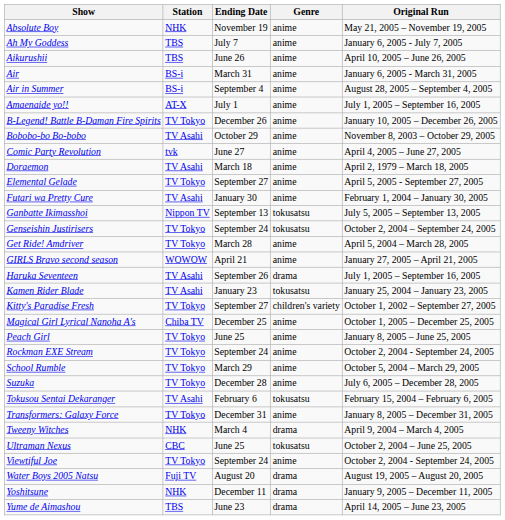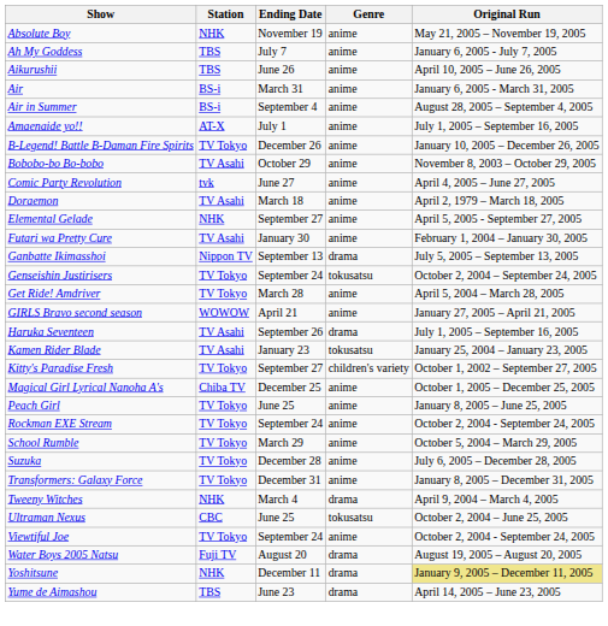 <table class="wikitable sortable">
 <tr>
 <th>Show</th>
 <th>Station</th>
 <th>Ending Date</th>
 <th>Genre</th>
 <th>Original Run</th>
 </tr>
 <tr>
 <td><em><a href='#'>Absolute Boy</a></em></td>
 <td><a href='#'>NHK</a></td>
 <td>November 19</td>
 <td>anime</td>
 <td>May 21, 2005 – November 19, 2005</td>
 </tr>
 <tr>
 <td><em><a href='#'>Ah My Goddess</a></em></td>
 <td><a href='#'>TBS</a></td>
 <td>July 7</td>
 <td>anime</td>
 <td>January 6, 2005 - July 7, 2005</td>
 </tr>
 <tr>
 <td><em><a href='#'>Aikurushii</a></em></td>
 <td><a href='#'>TBS</a></td>
 <td>June 26</td>
 <td>anime</td>
 <td>April 10, 2005 – June 26, 2005</td>
 </tr>
 <tr>
 <td><em><a href='#'>Air</a></em></td>
 <td><a href='#'>BS-i</a></td>
 <td>March 31</td>
 <td>anime</td>
 <td>January 6, 2005 - March 31, 2005</td>
 </tr>
 <tr>
 <td><em><a href='#'>Air in Summer</a></em></td>
 <td><a href='#'>BS-i</a></td>
 <td>September 4</td>
 <td>anime</td>
 <td>August 28, 2005 – September 4, 2005</td>
 </tr>
 <tr>
 <td><em><a href='#'>Amaenaide yo!!</a></em></td>
 <td><a href='#'>AT-X</a></td>
 <td>July 1</td>
 <td>anime</td>
 <td>July 1, 2005 – September 16, 2005</td>
 </tr>
 <tr>
 <td><em><a href='#'>B-Legend! Battle B-Daman Fire Spirits</a></em></td>
 <td><a href='#'>TV Tokyo</a></td>
 <td>December 26</td>
 <td>anime</td>
 <td>January 10, 2005 – December 26, 2005</td>
 </tr>
 <tr>
 <td><em><a href='#'>Bobobo-bo Bo-bobo</a></em></td>
 <td><a href='#'>TV Asahi</a></td>
 <td>October 29</td>
 <td>anime</td>
 <td>November 8, 2003 – October 29, 2005</td>
 </tr>
 <tr>
 <td><em><a href='#'>Comic Party Revolution</a></em></td>
 <td><a href='#'>tvk</a></td>
 <td>June 27</td>
 <td>anime</td>
 <td>April 4, 2005 – June 27, 2005</td>
 </tr>
 <tr>
 <td><em><a href='#'>Doraemon</a></em></td>
 <td><a href='#'>TV Asahi</a></td>
 <td>March 18</td>
 <td>anime</td>
 <td>April 2, 1979 – March 18, 2005</td>
 </tr>
 <tr>
 <td><em><a href='#'>Elemental Gelade</a></em></td>
-<td><a href='#'>TV Tokyo</a></td>
+<td><a href='#'>NHK</a></td>
 <td>September 27</td>
 <td>anime</td>
 <td>April 5, 2005 - September 27, 2005</td>
 </tr>
 <tr>
 <td><em><a href='#'>Futari wa Pretty Cure</a></em></td>
 <td><a href='#'>TV Asahi</a></td>
 <td>January 30</td>
 <td>anime</td>
 <td>February 1, 2004 – January 30, 2005</td>
 </tr>
 <tr>
 <td><em><a href='#'>Ganbatte Ikimasshoi</a></em></td>
 <td><a href='#'>Nippon TV</a></td>
 <td>September 13</td>
-<td>tokusatsu</td>
+<td>drama</td>
 <td>July 5, 2005 – September 13, 2005</td>
 </tr>
 <tr>
 <td><em><a href='#'>Genseishin Justirisers</a></em></td>
 <td><a href='#'>TV Tokyo</a></td>
 <td>September 24</td>
 <td>tokusatsu</td>
 <td>October 2, 2004 – September 24, 2005</td>
 </tr>
 <tr>
 <td><em><a href='#'>Get Ride! Amdriver</a></em></td>
 <td><a href='#'>TV Tokyo</a></td>
 <td>March 28</td>
 <td>anime</td>
 <td>April 5, 2004 – March 28, 2005</td>
 </tr>
 <tr>
 <td><em><a href='#'>GIRLS Bravo second season</a></em></td>
 <td><a href='#'>WOWOW</a></td>
 <td>April 21</td>
 <td>anime</td>
 <td>January 27, 2005 – April 21, 2005</td>
 </tr>
 <tr>
 <td><em><a href='#'>Haruka Seventeen</a></em></td>
 <td><a href='#'>TV Asahi</a></td>
 <td>September 26</td>
 <td>drama</td>
 <td>July 1, 2005 – September 16, 2005</td>
 </tr>
 <tr>
 <td><em><a href='#'>Kamen Rider Blade</a></em></td>
 <td><a href='#'>TV Asahi</a></td>
 <td>January 23</td>
 <td>tokusatsu</td>
 <td>January 25, 2004 – January 23, 2005</td>
 </tr>
 <tr>
 <td><em><a href='#'>Kitty's Paradise Fresh</a></em></td>
 <td><a href='#'>TV Tokyo</a></td>
 <td>September 27</td>
 <td>children's variety</td>
 <td>October 1, 2002 – September 27, 2005</td>
 </tr>
 <tr>
 <td><em><a href='#'>Magical Girl Lyrical Nanoha A's</a></em></td>
 <td><a href='#'>Chiba TV</a></td>
 <td>December 25</td>
 <td>anime</td>
 <td>October 1, 2005 – December 25, 2005</td>
 </tr>
 <tr>
 <td><em><a href='#'>Peach Girl</a></em></td>
 <td><a href='#'>TV Tokyo</a></td>
 <td>June 25</td>
 <td>anime</td>
 <td>January 8, 2005 – June 25, 2005</td>
 </tr>
 <tr>
 <td><em><a href='#'>Rockman EXE Stream</a></em></td>
 <td><a href='#'>TV Tokyo</a></td>
 <td>September 24</td>
 <td>anime</td>
 <td>October 2, 2004 - September 24, 2005</td>
 </tr>
 <tr>
 <td><em><a href='#'>School Rumble</a></em></td>
 <td><a href='#'>TV Tokyo</a></td>
 <td>March 29</td>
 <td>anime</td>
 <td>October 5, 2004 – March 29, 2005</td>
 </tr>
 <tr>
 <td><em><a href='#'>Suzuka</a></em></td>
 <td><a href='#'>TV Tokyo</a></td>
 <td>December 28</td>
 <td>anime</td>
 <td>July 6, 2005 – December 28, 2005</td>
 </tr>
 <tr>
-<td><em><a href='#'>Tokusou Sentai Dekaranger</a></em></td>
-<td><a href='#'>TV Asahi</a></td>
-<td>February 6</td>
-<td>tokusatsu</td>
-<td>February 15, 2004 – February 6, 2005</td>
-</tr>
-<tr>
 <td><em><a href='#'>Transformers: Galaxy Force</a></em></td>
 <td><a href='#'>TV Tokyo</a></td>
 <td>December 31</td>
 <td>anime</td>
 <td>January 8, 2005 – December 31, 2005</td>
 </tr>
 <tr>
 <td><em><a href='#'>Tweeny Witches</a></em></td>
 <td><a href='#'>NHK</a></td>
 <td>March 4</td>
 <td>drama</td>
 <td>April 9, 2004 – March 4, 2005</td>
 </tr>
 <tr>
 <td><em><a href='#'>Ultraman Nexus</a></em></td>
 <td><a href='#'>CBC</a></td>
 <td>June 25</td>
 <td>tokusatsu</td>
 <td>October 2, 2004 – June 25, 2005</td>
 </tr>
 <tr>
 <td><em><a href='#'>Viewtiful Joe</a></em></td>
 <td><a href='#'>TV Tokyo</a></td>
 <td>September 24</td>
 <td>anime</td>
 <td>October 2, 2004 - September 24, 2005</td>
 </tr>
 <tr>
 <td><em><a href='#'>Water Boys 2005 Natsu</a></em></td>
 <td><a href='#'>Fuji TV</a></td>
 <td>August 20</td>
 <td>drama</td>
 <td>August 19, 2005 – August 20, 2005</td>
 </tr>
 <tr>
 <td><em><a href='#'>Yoshitsune</a></em></td>
 <td><a href='#'>NHK</a></td>
 <td>December 11</td>
 <td>drama</td>
-<td>January 9, 2005 – December 11, 2005</td>
+<td style="background: khaki;">January 9, 2005 – December 11, 2005</td>
 </tr>
 <tr>
 <td><em><a href='#'>Yume de Aimashou</a></em></td>
 <td><a href='#'>TBS</a></td>
 <td>June 23</td>
 <td>drama</td>
 <td>April 14, 2005 – June 23, 2005</td>
 </tr>
 </table>
